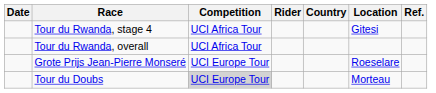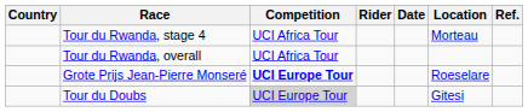 <table class="wikitable sortable">
 <tr>
-<th>Date</th>
+<th>Country</th>
 <th>Race</th>
 <th>Competition</th>
 <th>Rider</th>
-<th>Country</th>
+<th>Date</th>
 <th>Location</th>
 <th class="unsortable">Ref.</th>
 </tr>
 <tr>
 <td></td>
 <td><a href='#'>Tour du Rwanda</a>, stage 4</td>
 <td><a href='#'>UCI Africa Tour</a></td>
 <td></td>
 <td></td>
-<td><a href='#'>Gitesi</a></td>
+<td><a href='#'>Morteau</a></td>
 <td align="center"></td>
 </tr>
 <tr>
 <td></td>
 <td><a href='#'>Tour du Rwanda</a>, overall</td>
 <td><a href='#'>UCI Africa Tour</a></td>
 <td></td>
 <td></td>
 <td></td>
 <td align="center"></td>
 </tr>
 <tr>
 <td></td>
 <td><a href='#'>Grote Prijs Jean-Pierre Monseré</a></td>
-<td><a href='#'>UCI Europe Tour</a></td>
+<td><strong><a href='#'>UCI Europe Tour</a></strong></td>
 <td></td>
 <td></td>
 <td><a href='#'>Roeselare</a></td>
 <td align="center"></td>
 </tr>
 <tr>
 <td></td>
 <td><a href='#'>Tour du Doubs</a></td>
 <td style="background: lightgrey;"><a href='#'>UCI Europe Tour</a></td>
 <td></td>
 <td></td>
-<td><a href='#'>Morteau</a></td>
+<td><a href='#'>Gitesi</a></td>
 <td align="center"></td>
 </tr>
 </table>
